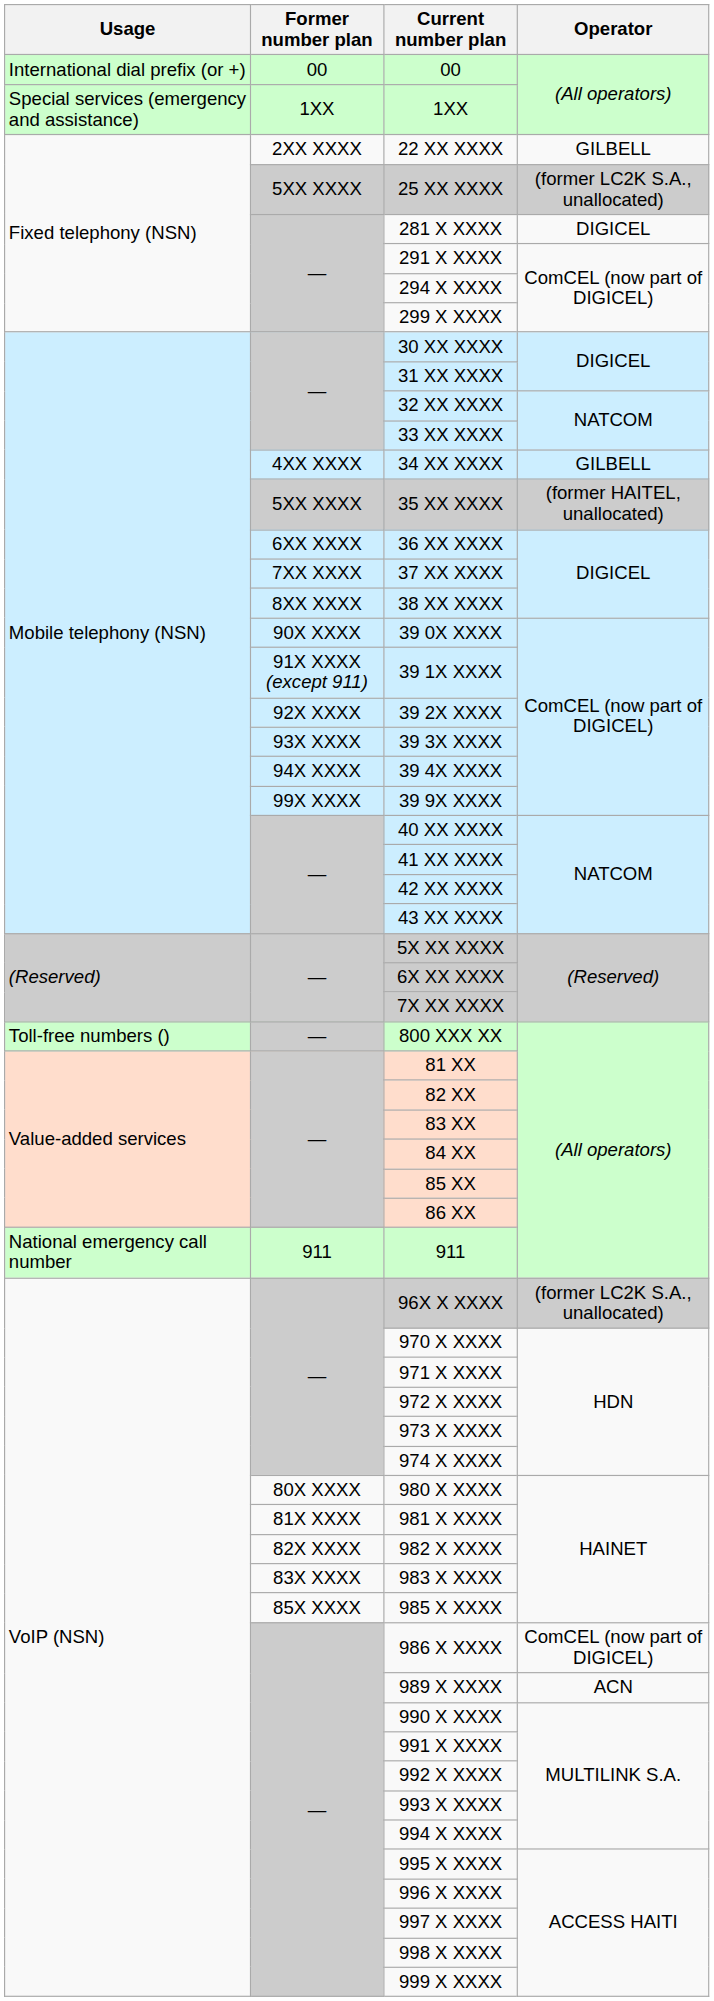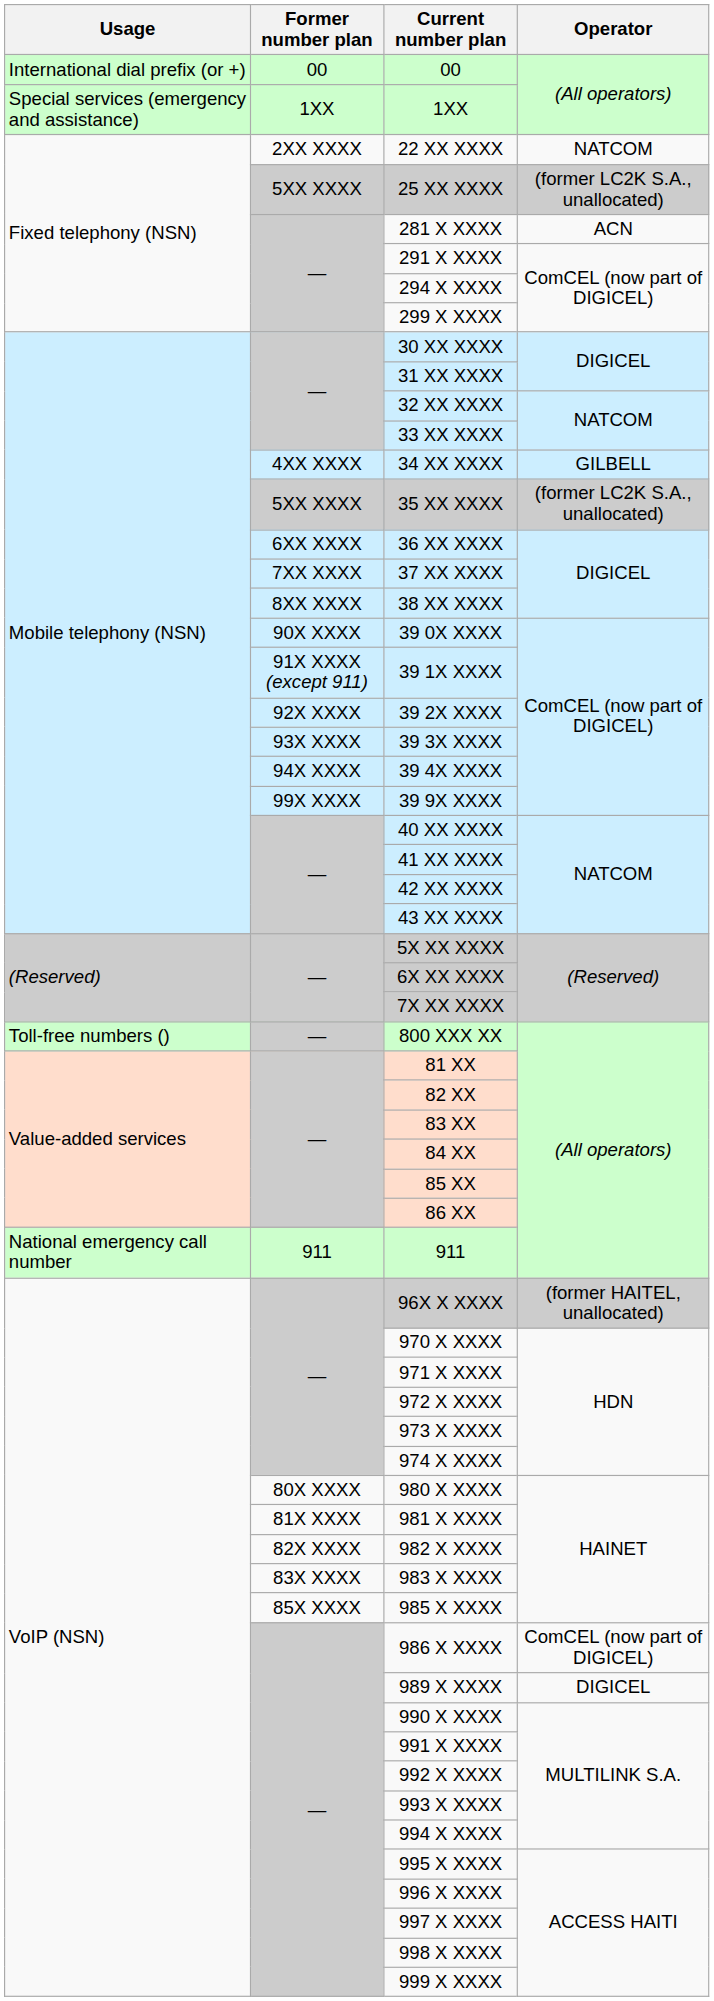 <table class="wikitable" style="text-align:center">
 <tr>
 <th scope="col">Usage</th>
 <th scope="col">Former number plan</th>
 <th scope="col">Current number plan</th>
 <th scope="col">Operator</th>
 </tr>
 <tr style="background:#CFC">
 <td scope="row" style="text-align:left">International dial prefix (or +)</td>
 <td>00</td>
 <td>00</td>
 <td rowspan="2"><em>(All operators)</em></td>
 </tr>
 <tr style="background:#CFC">
 <td scope="row" style="text-align:left">Special services (emergency and assistance)</td>
 <td>1XX</td>
 <td>1XX</td>
 </tr>
 <tr>
 <td scope="row" style="text-align:left" rowspan="6">Fixed telephony (NSN)</td>
 <td>2XX XXXX</td>
 <td>22 XX XXXX</td>
-<td>GILBELL</td>
+<td>NATCOM</td>
 </tr>
 <tr>
 <td style="background:#CCC">5XX XXXX</td>
 <td style="background:#CCC">25 XX XXXX</td>
 <td style="background:#CCC">(former LC2K S.A., unallocated)</td>
 </tr>
 <tr>
 <td rowspan="4" style="background:#CCC">—</td>
 <td>281 X XXXX</td>
-<td>DIGICEL</td>
+<td>ACN</td>
 </tr>
 <tr>
 <td>291 X XXXX</td>
 <td rowspan="3">ComCEL (now part of DIGICEL)</td>
 </tr>
 <tr>
 <td>294 X XXXX</td>
 </tr>
 <tr>
 <td>299 X XXXX</td>
 </tr>
 <tr style="background:#CEF">
 <td scope="row" style="text-align:left" rowspan="19">Mobile telephony (NSN)</td>
 <td rowspan="4" style="background:#CCC">—</td>
 <td>30 XX XXXX</td>
 <td rowspan="2">DIGICEL</td>
 </tr>
 <tr style="background:#CEF">
 <td>31 XX XXXX</td>
 </tr>
 <tr style="background:#CEF">
 <td>32 XX XXXX</td>
 <td rowspan="2">NATCOM</td>
 </tr>
 <tr style="background:#CEF">
 <td>33 XX XXXX</td>
 </tr>
 <tr style="background:#CEF">
 <td>4XX XXXX</td>
 <td>34 XX XXXX</td>
 <td>GILBELL</td>
 </tr>
 <tr style="background:#CEF">
 <td style="background:#CCC">5XX XXXX</td>
 <td style="background:#CCC">35 XX XXXX</td>
-<td style="background:#CCC">(former HAITEL, unallocated)</td>
+<td style="background:#CCC">(former LC2K S.A., unallocated)</td>
 </tr>
 <tr style="background:#CEF">
 <td>6XX XXXX</td>
 <td>36 XX XXXX</td>
 <td rowspan="3">DIGICEL</td>
 </tr>
 <tr style="background:#CEF">
 <td>7XX XXXX</td>
 <td>37 XX XXXX</td>
 </tr>
 <tr style="background:#CEF">
 <td>8XX XXXX</td>
 <td>38 XX XXXX</td>
 </tr>
 <tr style="background:#CEF">
 <td>90X XXXX</td>
 <td>39 0X XXXX</td>
 <td rowspan="6">ComCEL (now part of DIGICEL)</td>
 </tr>
 <tr style="background:#CEF">
 <td>91X XXXX<br> <em>(except 911)</em></td>
 <td>39 1X XXXX</td>
 </tr>
 <tr style="background:#CEF">
 <td>92X XXXX</td>
 <td>39 2X XXXX</td>
 </tr>
 <tr style="background:#CEF">
 <td>93X XXXX</td>
 <td>39 3X XXXX</td>
 </tr>
 <tr style="background:#CEF">
 <td>94X XXXX</td>
 <td>39 4X XXXX</td>
 </tr>
 <tr style="background:#CEF">
 <td>99X XXXX</td>
 <td>39 9X XXXX</td>
 </tr>
 <tr style="background:#CEF">
 <td rowspan="4" style="background:#CCC">—</td>
 <td>40 XX XXXX</td>
 <td rowspan="4">NATCOM</td>
 </tr>
 <tr style="background:#CEF">
 <td>41 XX XXXX</td>
 </tr>
 <tr style="background:#CEF">
 <td>42 XX XXXX</td>
 </tr>
 <tr style="background:#CEF">
 <td>43 XX XXXX</td>
 </tr>
 <tr style="background:#CCC">
 <td scope="row" style="text-align:left" rowspan="3"><em>(Reserved)</em></td>
 <td rowspan="3" style="background:#CCC">—</td>
 <td>5X XX XXXX</td>
 <td rowspan="3"><em>(Reserved)</em></td>
 </tr>
 <tr style="background:#CCC">
 <td>6X XX XXXX</td>
 </tr>
 <tr style="background:#CCC">
 <td>7X XX XXXX</td>
 </tr>
 <tr style="background:#CFC">
 <td scope="row" style="text-align:left">Toll-free numbers ()</td>
 <td style="background:#CCC">—</td>
 <td>800 XXX XX</td>
 <td rowspan="8"><em>(All operators)</em></td>
 </tr>
 <tr style="background:#FDC">
 <td scope="row" style="text-align:left" rowspan="6">Value-added services</td>
 <td rowspan="6" style="background:#CCC">—</td>
 <td>81 XX</td>
 </tr>
 <tr style="background:#FDC">
 <td>82 XX</td>
 </tr>
 <tr style="background:#FDC">
 <td>83 XX</td>
 </tr>
 <tr style="background:#FDC">
 <td>84 XX</td>
 </tr>
 <tr style="background:#FDC">
 <td>85 XX</td>
 </tr>
 <tr style="background:#FDC">
 <td>86 XX</td>
 </tr>
 <tr style="background:#CFC">
 <td scope="row" style="text-align:left">National emergency call number</td>
 <td>911</td>
 <td>911</td>
 </tr>
 <tr>
 <td scope="row" style="text-align:left" rowspan="23">VoIP (NSN)</td>
 <td rowspan="6" style="background:#CCC">—</td>
 <td style="background:#CCC">96X X XXXX</td>
-<td style="background:#CCC">(former LC2K S.A., unallocated)</td>
+<td style="background:#CCC">(former HAITEL, unallocated)</td>
 </tr>
 <tr>
 <td>970 X XXXX</td>
 <td rowspan="5">HDN</td>
 </tr>
 <tr>
 <td>971 X XXXX</td>
 </tr>
 <tr>
 <td>972 X XXXX</td>
 </tr>
 <tr>
 <td>973 X XXXX</td>
 </tr>
 <tr>
 <td>974 X XXXX</td>
 </tr>
 <tr>
 <td>80X XXXX</td>
 <td>980 X XXXX</td>
 <td rowspan="5">HAINET</td>
 </tr>
 <tr>
 <td>81X XXXX</td>
 <td>981 X XXXX</td>
 </tr>
 <tr>
 <td>82X XXXX</td>
 <td>982 X XXXX</td>
 </tr>
 <tr>
 <td>83X XXXX</td>
 <td>983 X XXXX</td>
 </tr>
 <tr>
 <td>85X XXXX</td>
 <td>985 X XXXX</td>
 </tr>
 <tr>
 <td style="background:#CCC" rowspan="12">—</td>
 <td>986 X XXXX</td>
 <td>ComCEL (now part of DIGICEL)</td>
 </tr>
 <tr>
 <td>989 X XXXX</td>
-<td>ACN</td>
+<td>DIGICEL</td>
 </tr>
 <tr>
 <td>990 X XXXX</td>
 <td rowspan="5">MULTILINK S.A.</td>
 </tr>
 <tr>
 <td>991 X XXXX</td>
 </tr>
 <tr>
 <td>992 X XXXX</td>
 </tr>
 <tr>
 <td>993 X XXXX</td>
 </tr>
 <tr>
 <td>994 X XXXX</td>
 </tr>
 <tr>
 <td>995 X XXXX</td>
 <td rowspan="5">ACCESS HAITI</td>
 </tr>
 <tr>
 <td>996 X XXXX</td>
 </tr>
 <tr>
 <td>997 X XXXX</td>
 </tr>
 <tr>
 <td>998 X XXXX</td>
 </tr>
 <tr>
 <td>999 X XXXX</td>
 </tr>
 </table>
